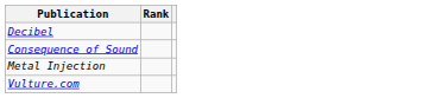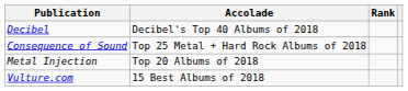 <table class="sortable wikitable">
 <tr>
 <th>Publication</th>
+<th>Accolade</th>
 <th>Rank</th>
 <th class="unsortable"></th>
 </tr>
 <tr>
 <td><em><a href='#'>Decibel</a></em></td>
+<td>Decibel's Top 40 Albums of 2018</td>
 <td></td>
 <td></td>
 </tr>
 <tr>
 <td><em><a href='#'>Consequence of Sound</a></em></td>
+<td>Top 25 Metal + Hard Rock Albums of 2018</td>
 <td></td>
 <td></td>
 </tr>
 <tr>
 <td><em>Metal Injection</em></td>
+<td>Top 20 Albums of 2018</td>
 <td></td>
 <td></td>
 </tr>
 <tr>
 <td><em><a href='#'>Vulture.com</a></em></td>
+<td>15 Best Albums of 2018</td>
 <td></td>
 <td></td>
 </tr>
 </table>
